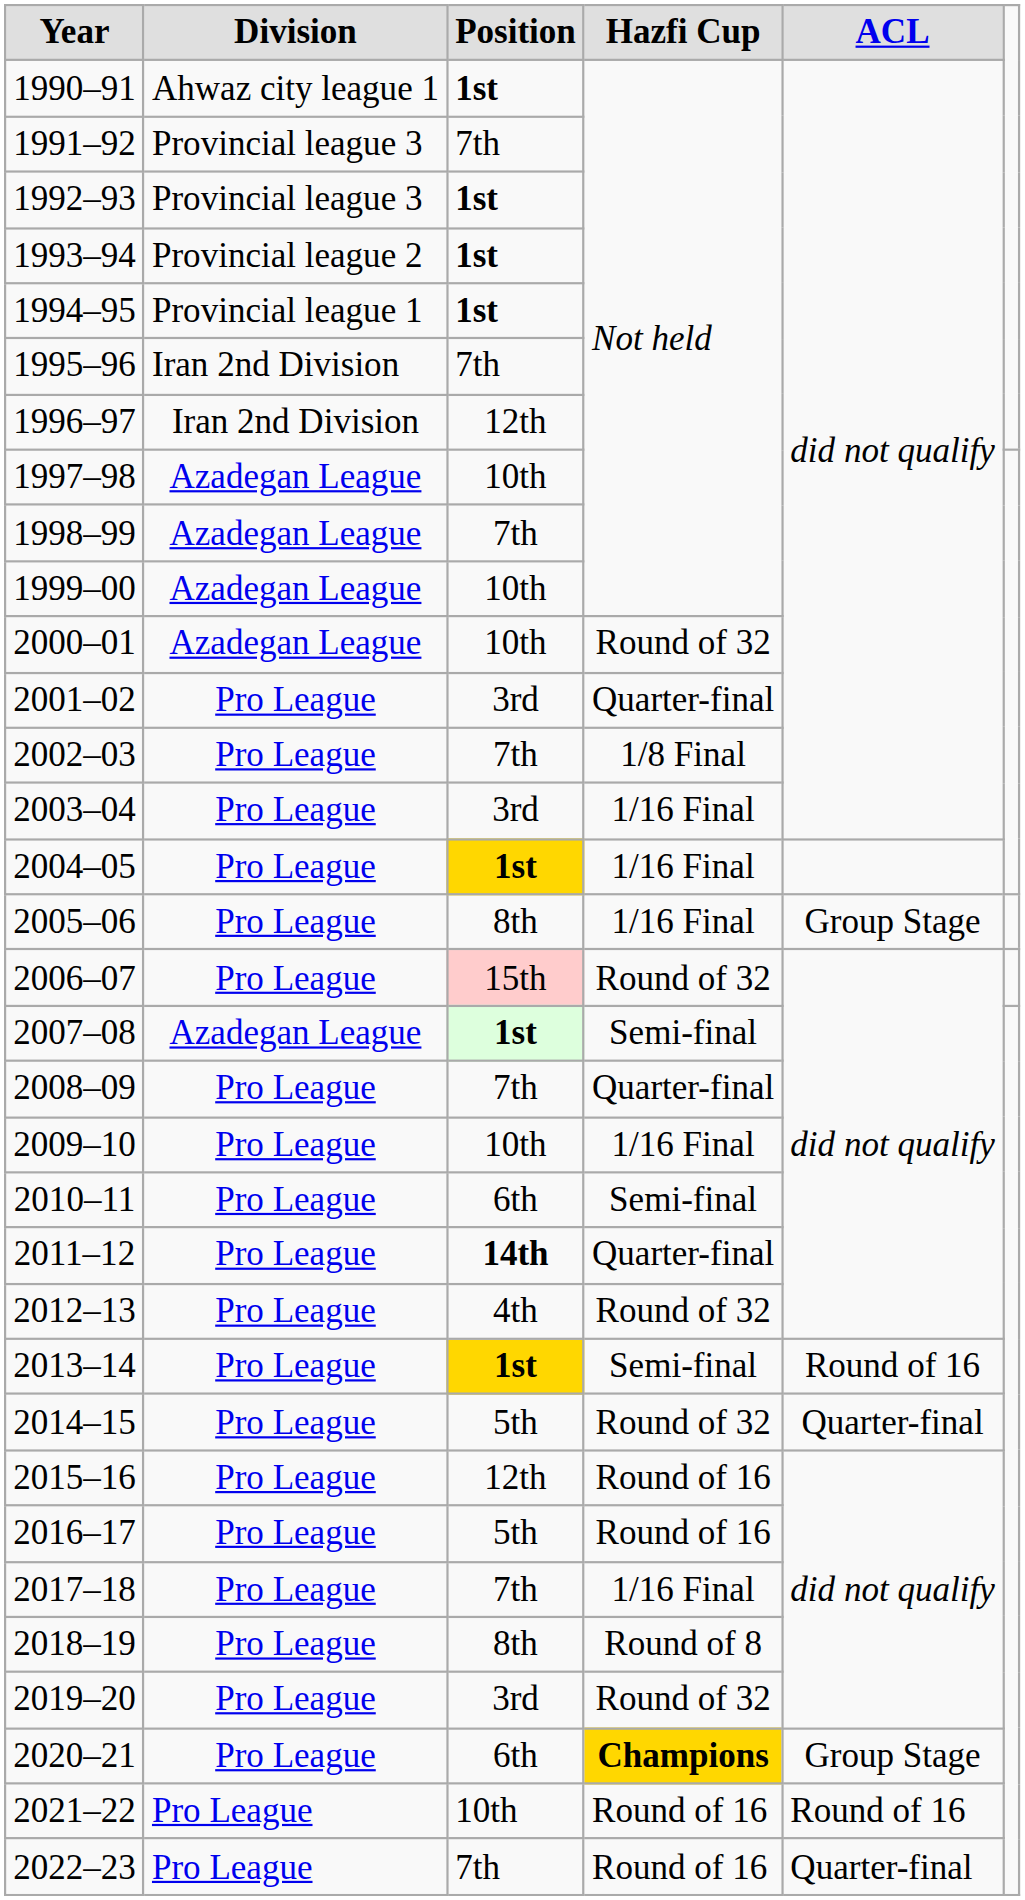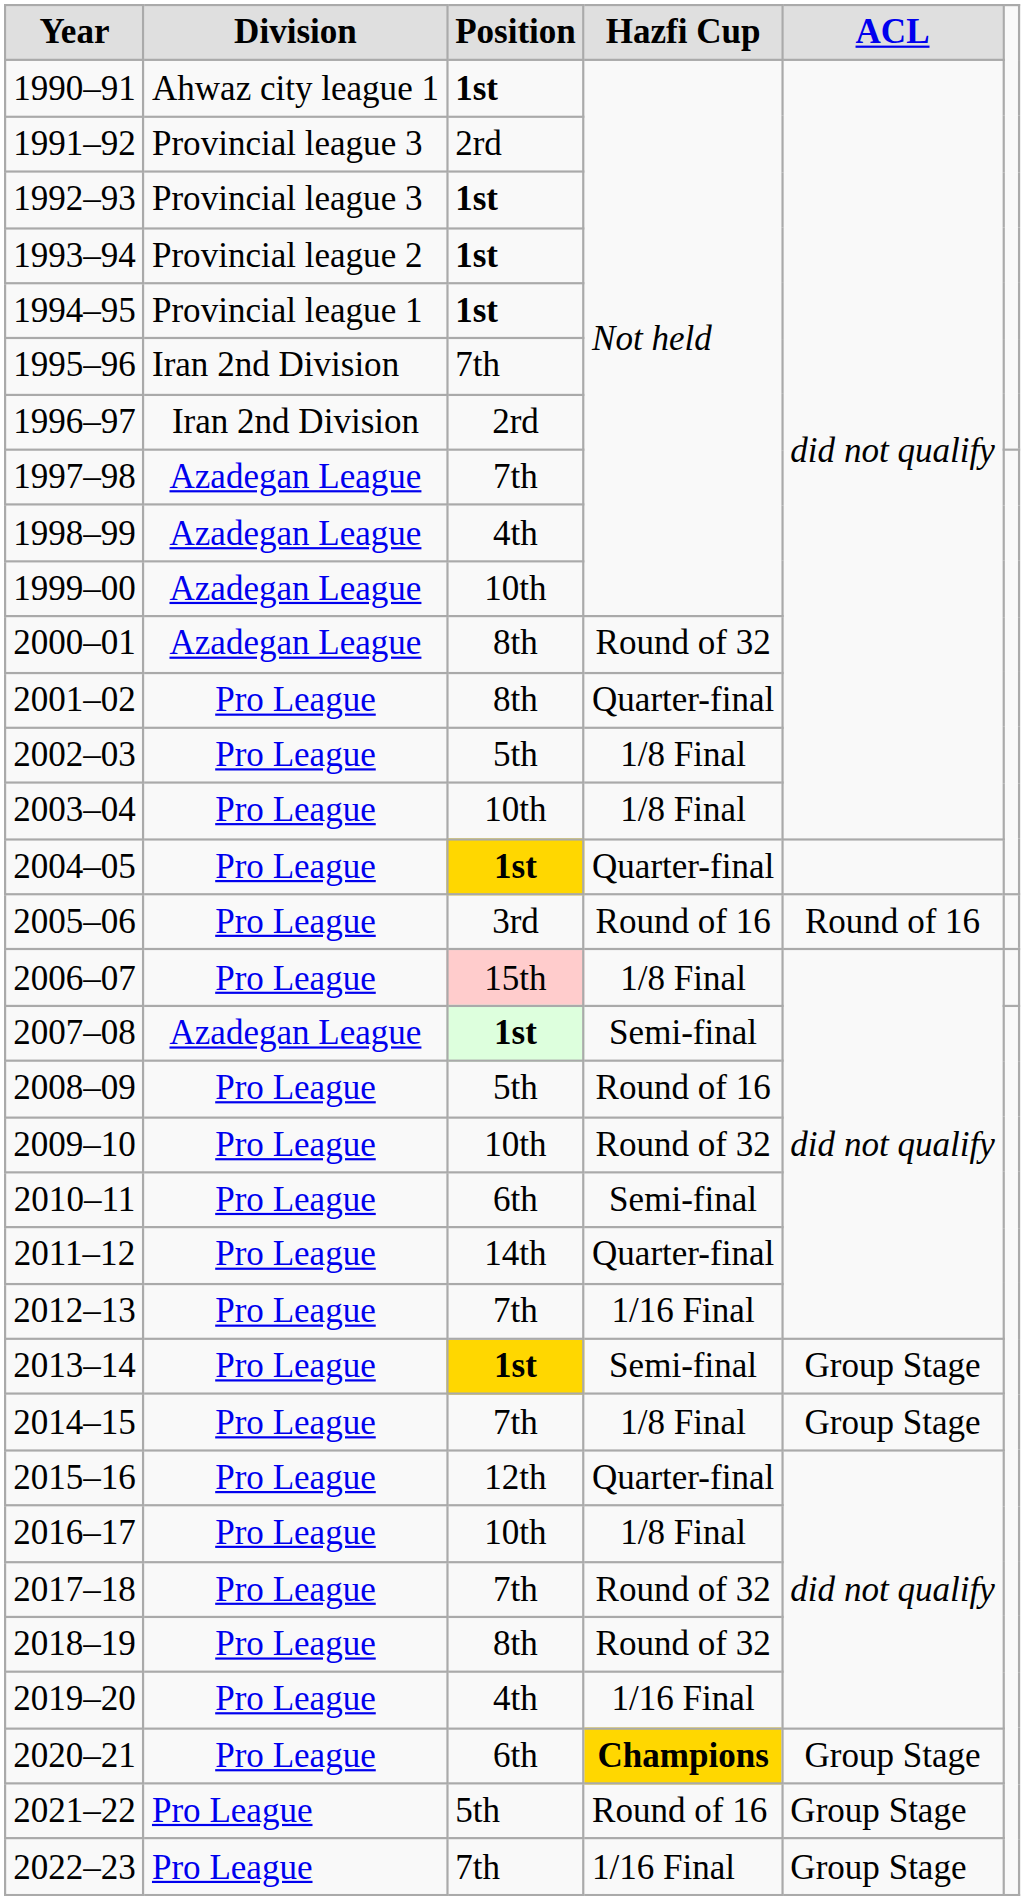 <table class="wikitable">
 <tr style="text-align:center; background:#dfdfdf;">
 <td><strong>Year</strong></td>
 <td><strong>Division</strong></td>
 <td><strong>Position</strong></td>
 <td><strong>Hazfi Cup</strong></td>
 <td><strong><a href='#'>ACL</a></strong></td>
 </tr>
 <tr>
 <td>1990–91</td>
 <td>Ahwaz city	league 1</td>
 <td><strong>1st</strong></td>
 <td rowspan="10"><em>Not held</em></td>
 <td rowspan="14"><em>did not qualify</em></td>
 </tr>
 <tr>
 <td>1991–92</td>
 <td>Provincial league 3</td>
-<td>7th</td>
+<td>2rd</td>
 </tr>
 <tr>
 <td>1992–93</td>
 <td>Provincial league 3</td>
 <td><strong>1st</strong></td>
 </tr>
 <tr>
 <td>1993–94</td>
 <td>Provincial league 2</td>
 <td><strong>1st</strong></td>
 </tr>
 <tr>
 <td>1994–95</td>
 <td>Provincial league 1</td>
 <td><strong>1st</strong></td>
 </tr>
 <tr>
 <td>1995–96</td>
 <td>Iran 2nd Division</td>
 <td>7th</td>
 </tr>
 <tr style="text-align:center;">
 <td>1996–97</td>
 <td>Iran 2nd Division</td>
-<td>12th</td>
+<td>2rd</td>
 </tr>
 <tr style="text-align:center;">
 <td>1997–98</td>
 <td><a href='#'>Azadegan League</a></td>
-<td>10th</td>
+<td>7th</td>
 <td rowspan="8"></td>
 </tr>
 <tr style="text-align:center;">
 <td>1998–99</td>
 <td><a href='#'>Azadegan League</a></td>
-<td>7th</td>
+<td>4th</td>
 </tr>
 <tr style="text-align:center;">
 <td>1999–00</td>
 <td><a href='#'>Azadegan League</a></td>
 <td>10th</td>
 </tr>
 <tr style="text-align:center;">
 <td>2000–01</td>
 <td><a href='#'>Azadegan League</a></td>
-<td>10th</td>
+<td>8th</td>
 <td>Round of 32</td>
 </tr>
 <tr style="text-align:center;">
 <td>2001–02</td>
 <td><a href='#'>Pro League</a></td>
-<td>3rd</td>
+<td>8th</td>
 <td>Quarter-final</td>
 </tr>
 <tr style="text-align:center;">
 <td>2002–03</td>
 <td><a href='#'>Pro League</a></td>
-<td>7th</td>
+<td>5th</td>
 <td>1/8 Final</td>
 </tr>
 <tr style="text-align:center;">
 <td>2003–04</td>
 <td><a href='#'>Pro League</a></td>
-<td>3rd</td>
-<td>1/16 Final</td>
+<td>10th</td>
+<td>1/8 Final</td>
 </tr>
 <tr style="text-align:center;">
 <td>2004–05</td>
 <td><a href='#'>Pro League</a></td>
 <td bgcolor=gold><strong>1st</strong></td>
-<td>1/16 Final</td>
+<td>Quarter-final</td>
 </tr>
 <tr style="text-align:center;">
 <td>2005–06</td>
 <td><a href='#'>Pro League</a></td>
-<td>8th</td>
-<td>1/16 Final</td>
-<td>Group Stage</td>
+<td>3rd</td>
+<td>Round of 16</td>
+<td>Round of 16</td>
 </tr>
 <tr style="text-align:center;">
 <td>2006–07</td>
 <td><a href='#'>Pro League</a></td>
 <td style="text-align:center; background:#fcc;">15th</td>
-<td>Round of 32</td>
+<td>1/8 Final</td>
 <td rowspan=7><em>did not qualify</em></td>
 <td></td>
 </tr>
 <tr style="text-align:center;">
 <td>2007–08</td>
 <td><a href='#'>Azadegan League</a></td>
 <td style="text-align:center; background:#dfd;"><strong>1st</strong></td>
 <td>Semi-final</td>
 </tr>
 <tr style="text-align:center;">
 <td>2008–09</td>
 <td><a href='#'>Pro League</a></td>
-<td>7th</td>
-<td>Quarter-final</td>
+<td>5th</td>
+<td>Round of 16</td>
 </tr>
 <tr style="text-align:center;">
 <td>2009–10</td>
 <td><a href='#'>Pro League</a></td>
 <td>10th</td>
-<td>1/16 Final</td>
+<td>Round of 32</td>
 </tr>
 <tr style="text-align:center;">
 <td>2010–11</td>
 <td><a href='#'>Pro League</a></td>
 <td>6th</td>
 <td>Semi-final</td>
 </tr>
 <tr style="text-align:center;">
 <td>2011–12</td>
 <td><a href='#'>Pro League</a></td>
-<td><strong>14th</strong></td>
+<td>14th</td>
 <td>Quarter-final</td>
 </tr>
 <tr style="text-align:center;">
 <td>2012–13</td>
 <td><a href='#'>Pro League</a></td>
-<td>4th</td>
-<td>Round of 32</td>
+<td>7th</td>
+<td>1/16 Final</td>
 </tr>
 <tr style="text-align:center;">
 <td>2013–14</td>
 <td><a href='#'>Pro League</a></td>
 <td bgcolor=gold><strong>1st</strong></td>
 <td>Semi-final</td>
-<td>Round of 16</td>
+<td>Group Stage</td>
 </tr>
 <tr style="text-align:center;">
 <td>2014–15</td>
 <td><a href='#'>Pro League</a></td>
-<td>5th</td>
-<td>Round of 32</td>
-<td>Quarter-final</td>
+<td>7th</td>
+<td>1/8 Final</td>
+<td>Group Stage</td>
 </tr>
 <tr style="text-align:center;">
 <td>2015–16</td>
 <td><a href='#'>Pro League</a></td>
 <td>12th</td>
-<td>Round of 16</td>
+<td>Quarter-final</td>
 <td rowspan="5"><em>did not qualify</em></td>
 </tr>
 <tr style="text-align:center;">
 <td>2016–17</td>
 <td><a href='#'>Pro League</a></td>
-<td>5th</td>
-<td>Round of 16</td>
+<td>10th</td>
+<td>1/8 Final</td>
 </tr>
 <tr style="text-align:center;">
 <td>2017–18</td>
 <td><a href='#'>Pro League</a></td>
 <td>7th</td>
-<td>1/16 Final</td>
+<td>Round of 32</td>
 </tr>
 <tr style="text-align:center;">
 <td>2018–19</td>
 <td><a href='#'>Pro League</a></td>
 <td align=center>8th</td>
-<td>Round of 8</td>
+<td>Round of 32</td>
 </tr>
 <tr style="text-align:center;">
 <td>2019–20</td>
 <td><a href='#'>Pro League</a></td>
-<td align=center>3rd</td>
-<td>Round of 32</td>
+<td>4th</td>
+<td>1/16 Final</td>
 </tr>
 <tr style="text-align:center;">
 <td>2020–21</td>
 <td><a href='#'>Pro League</a></td>
 <td align=center>6th</td>
 <td bgcolor=gold><strong>Champions</strong></td>
 <td>Group Stage</td>
 </tr>
 <tr>
 <td>2021–22</td>
 <td><a href='#'>Pro League</a></td>
-<td>10th</td>
+<td>5th</td>
 <td>Round of 16</td>
-<td>Round of 16</td>
+<td>Group Stage</td>
 </tr>
 <tr>
 <td>2022–23</td>
 <td><a href='#'>Pro League</a></td>
 <td>7th</td>
-<td>Round of 16</td>
-<td>Quarter-final</td>
+<td>1/16 Final</td>
+<td>Group Stage</td>
 </tr>
 </table>
